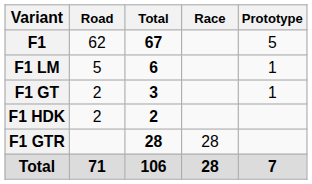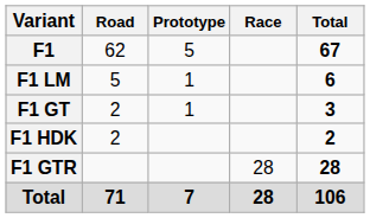 <table class="wikitable" style="font-size:90%; text-align:center; float:right;">
 <tr>
 <th>Variant</th>
 <th width=45><small>Road</small></th>
+<th width=45><small>Prototype</small></th>
+<th width=45><small>Race</small></th>
 <th width=45><small>Total</small></th>
-<th width=45><small>Race</small></th>
-<th width=45><small>Prototype</small></th>
 </tr>
 <tr>
 <th>F1</th>
 <td>62</td>
+<td>5</td>
+<td></td>
 <td><strong>67</strong></td>
-<td></td>
-<td>5</td>
 </tr>
 <tr>
 <th>F1 LM</th>
 <td>5</td>
+<td>1</td>
+<td></td>
 <td><strong>6</strong></td>
-<td></td>
-<td>1</td>
 </tr>
 <tr>
 <th>F1 GT</th>
 <td>2</td>
+<td>1</td>
+<td></td>
 <td><strong>3</strong></td>
-<td></td>
-<td>1</td>
 </tr>
 <tr>
 <th>F1 HDK</th>
 <td>2</td>
-<td><strong>2</strong></td>
 <td></td>
 <td></td>
+<td><strong>2</strong></td>
 </tr>
 <tr>
 <th>F1 GTR</th>
 <td></td>
+<td></td>
+<td>28</td>
 <td><strong>28</strong></td>
-<td>28</td>
-<td></td>
 </tr>
 <tr style="background:Gainsboro;">
 <td><strong>Total</strong></td>
 <td><strong>71</strong></td>
+<td><strong>7</strong></td>
+<td><strong>28</strong></td>
 <td><strong>106</strong></td>
-<td><strong>28</strong></td>
-<td><strong>7</strong></td>
 </tr>
 </table>
